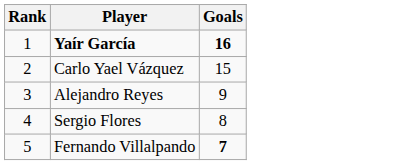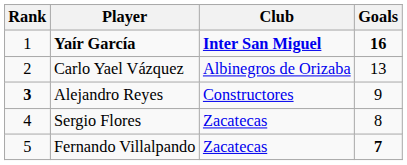 <table class="wikitable">
 <tr>
 <th>Rank</th>
 <th>Player</th>
+<th>Club</th>
 <th>Goals</th>
 </tr>
 <tr>
 <td align=center rowspan=1>1</td>
 <td> <strong>Yaír García</strong></td>
+<td><strong><a href='#'>Inter San Miguel</a></strong></td>
 <td align=center rowspan=1><strong>16</strong></td>
 </tr>
 <tr>
 <td align=center rowspan=1>2</td>
 <td> Carlo Yael Vázquez</td>
-<td align=center rowspan=1>15</td>
+<td><a href='#'>Albinegros de Orizaba</a></td>
+<td align=center rowspan=1>13</td>
 </tr>
 <tr>
-<td align=center rowspan=1>3</td>
+<td align=center rowspan=1><strong>3</strong></td>
 <td> Alejandro Reyes</td>
+<td><a href='#'>Constructores</a></td>
 <td align=center rowspan=1>9</td>
 </tr>
 <tr>
 <td align=center rowspan=1>4</td>
 <td> Sergio Flores</td>
+<td><a href='#'>Zacatecas</a></td>
 <td align=center rowspan=1>8</td>
 </tr>
 <tr>
 <td align=center rowspan=1>5</td>
 <td> Fernando Villalpando</td>
+<td><a href='#'>Zacatecas</a></td>
 <td align=center rowspan=1><strong>7</strong></td>
 </tr>
 </table>
